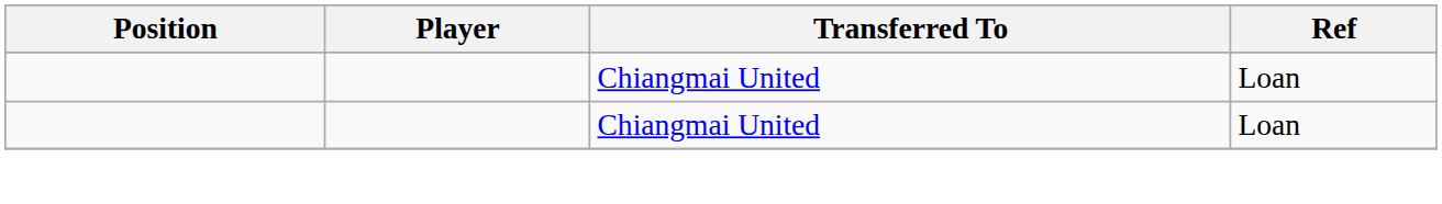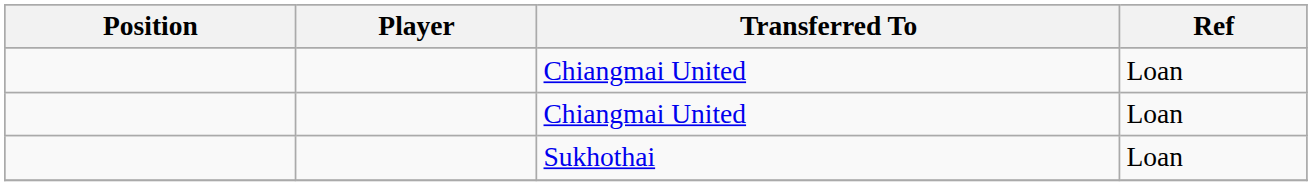 <table class="wikitable sortable" style="width:60%; text-align:center; font-size:100%; text-align:left;">
 <tr>
 <th>Position</th>
 <th>Player</th>
 <th>Transferred To</th>
 <th>Ref</th>
 </tr>
 <tr>
 <td></td>
 <td></td>
 <td> <a href='#'>Chiangmai United</a></td>
 <td>Loan</td>
 </tr>
 <tr>
 <td></td>
 <td></td>
 <td> <a href='#'>Chiangmai United</a></td>
 <td>Loan</td>
 </tr>
 <tr>
+<td></td>
+<td></td>
+<td> <a href='#'>Sukhothai</a></td>
+<td>Loan</td>
+</tr>
+<tr>
 </tr>
 </table>
